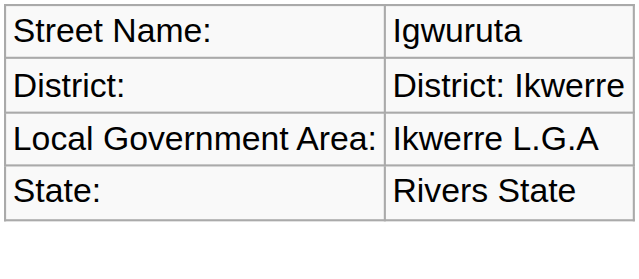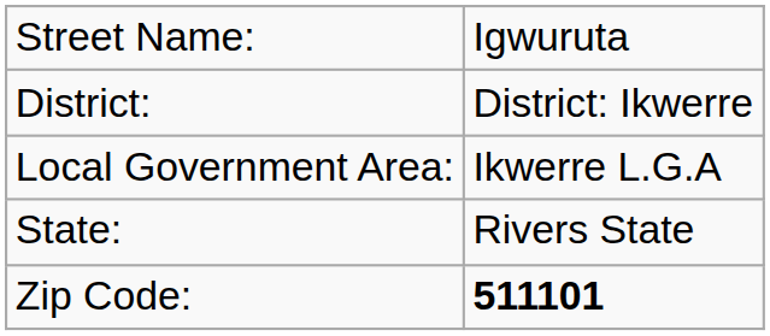 <table class="wikitable">
 <tr>
 <td>Street Name:</td>
 <td>Igwuruta</td>
 </tr>
 <tr>
 <td>District:</td>
 <td>District: Ikwerre</td>
 </tr>
 <tr>
 <td>Local Government Area:</td>
 <td>Ikwerre L.G.A</td>
 </tr>
 <tr>
 <td>State:</td>
 <td>Rivers State</td>
 </tr>
+<tr>
+<td>Zip Code:</td>
+<td><strong>511101</strong></td>
+</tr>
 </table>
